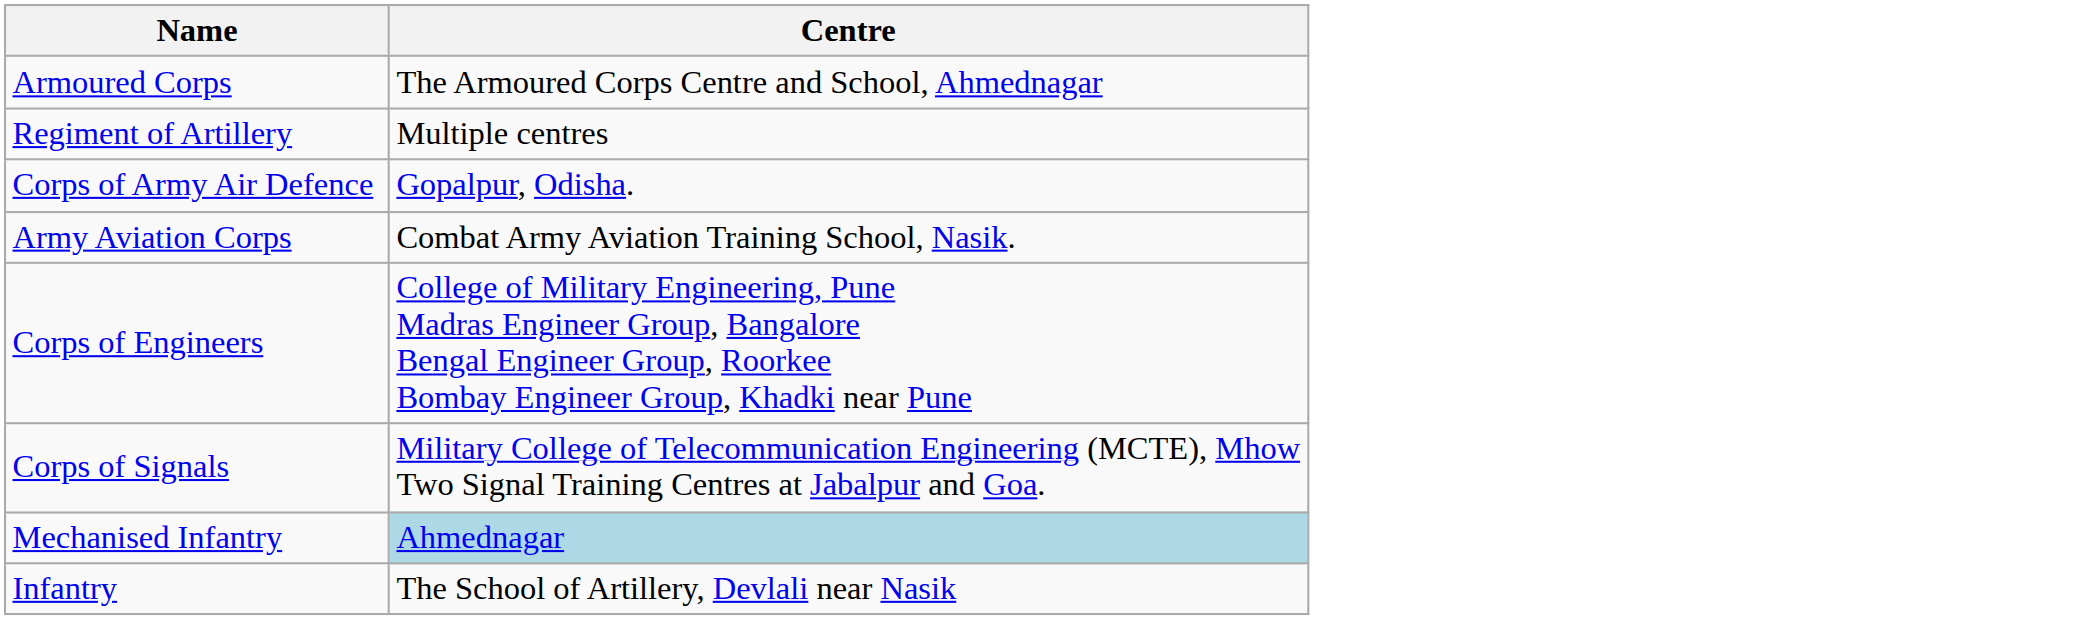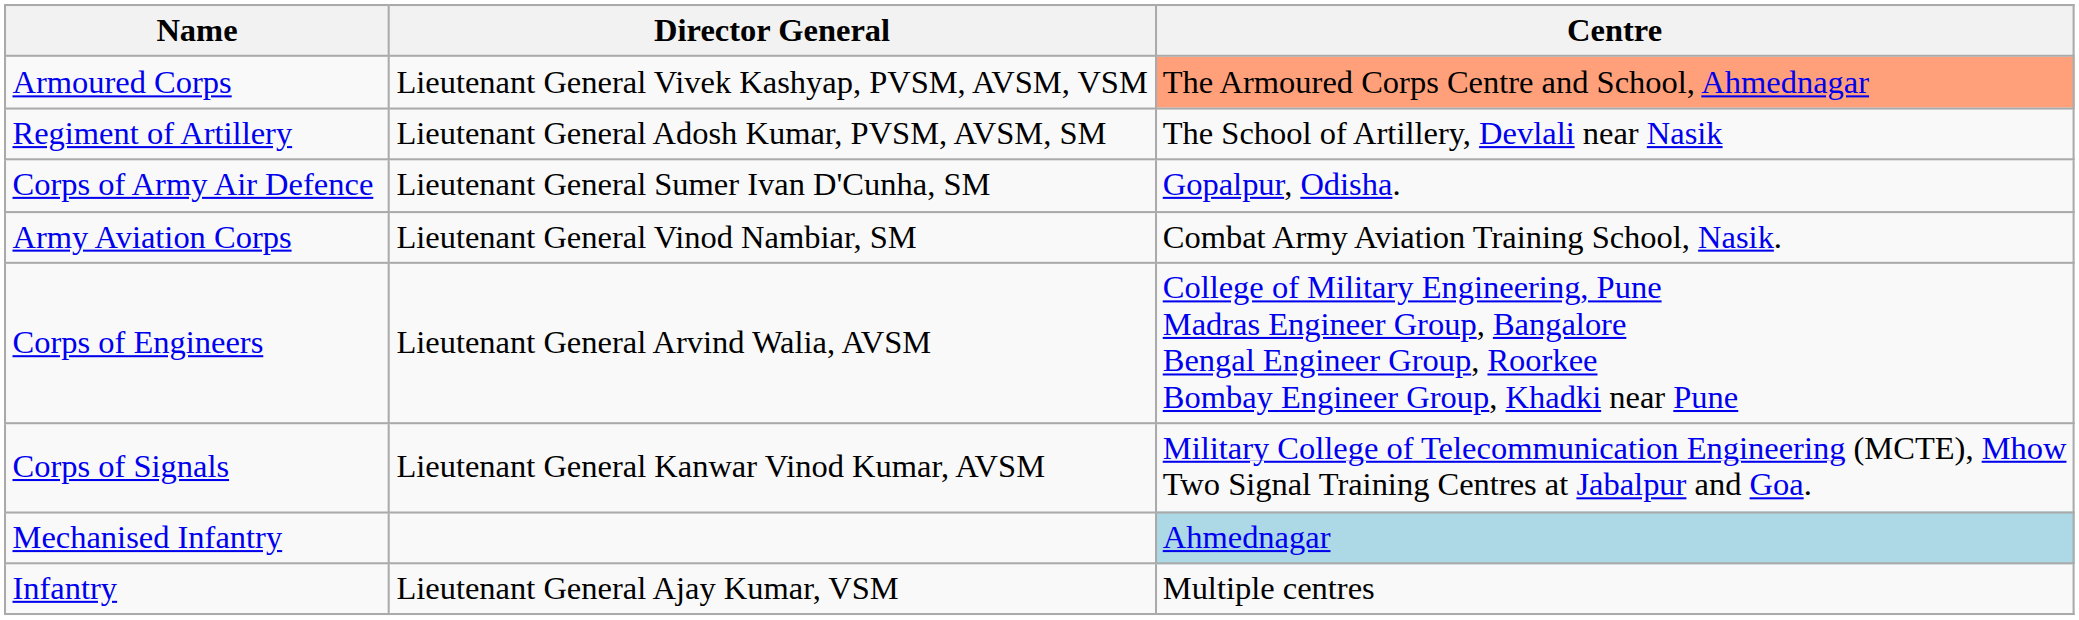 <table class="wikitable">
 <tr>
 <th>Name</th>
+<th>Director General</th>
 <th>Centre</th>
 </tr>
 <tr>
 <td><a href='#'>Armoured Corps</a></td>
-<td>The Armoured Corps Centre and School, <a href='#'>Ahmednagar</a></td>
+<td>Lieutenant General Vivek Kashyap, PVSM, AVSM, VSM</td>
+<td style="background: lightsalmon;">The Armoured Corps Centre and School, <a href='#'>Ahmednagar</a></td>
 </tr>
 <tr>
 <td><a href='#'>Regiment of Artillery</a></td>
-<td>Multiple centres</td>
+<td>Lieutenant General Adosh Kumar, PVSM, AVSM, SM</td>
+<td>The School of Artillery, <a href='#'>Devlali</a> near <a href='#'>Nasik</a></td>
 </tr>
 <tr>
 <td><a href='#'>Corps of Army Air Defence</a> </td>
+<td>Lieutenant General Sumer Ivan D'Cunha, SM</td>
 <td><a href='#'>Gopalpur</a>, <a href='#'>Odisha</a>.</td>
 </tr>
 <tr>
 <td><a href='#'>Army Aviation Corps</a></td>
+<td>Lieutenant General Vinod Nambiar, SM</td>
 <td>Combat Army Aviation Training School, <a href='#'>Nasik</a>.</td>
 </tr>
 <tr>
 <td><a href='#'>Corps of Engineers</a></td>
+<td>Lieutenant General Arvind Walia, AVSM</td>
 <td><a href='#'>College of Military Engineering, Pune</a><br><a href='#'>Madras Engineer Group</a>, <a href='#'>Bangalore</a><br><a href='#'>Bengal Engineer Group</a>, <a href='#'>Roorkee</a><br><a href='#'>Bombay Engineer Group</a>, <a href='#'>Khadki</a> near <a href='#'>Pune</a></td>
 </tr>
 <tr>
 <td><a href='#'>Corps of Signals</a></td>
+<td>Lieutenant General Kanwar Vinod Kumar, AVSM</td>
 <td><a href='#'>Military College of Telecommunication Engineering</a> (MCTE), <a href='#'>Mhow</a><br>Two Signal Training Centres at <a href='#'>Jabalpur</a> and <a href='#'>Goa</a>.</td>
 </tr>
 <tr>
 <td><a href='#'>Mechanised Infantry</a></td>
+<td></td>
 <td style="background: lightblue;"><a href='#'>Ahmednagar</a></td>
 </tr>
 <tr>
 <td><a href='#'>Infantry</a></td>
-<td>The School of Artillery, <a href='#'>Devlali</a> near <a href='#'>Nasik</a></td>
+<td>Lieutenant General Ajay Kumar, VSM</td>
+<td>Multiple centres</td>
 </tr>
 </table>
